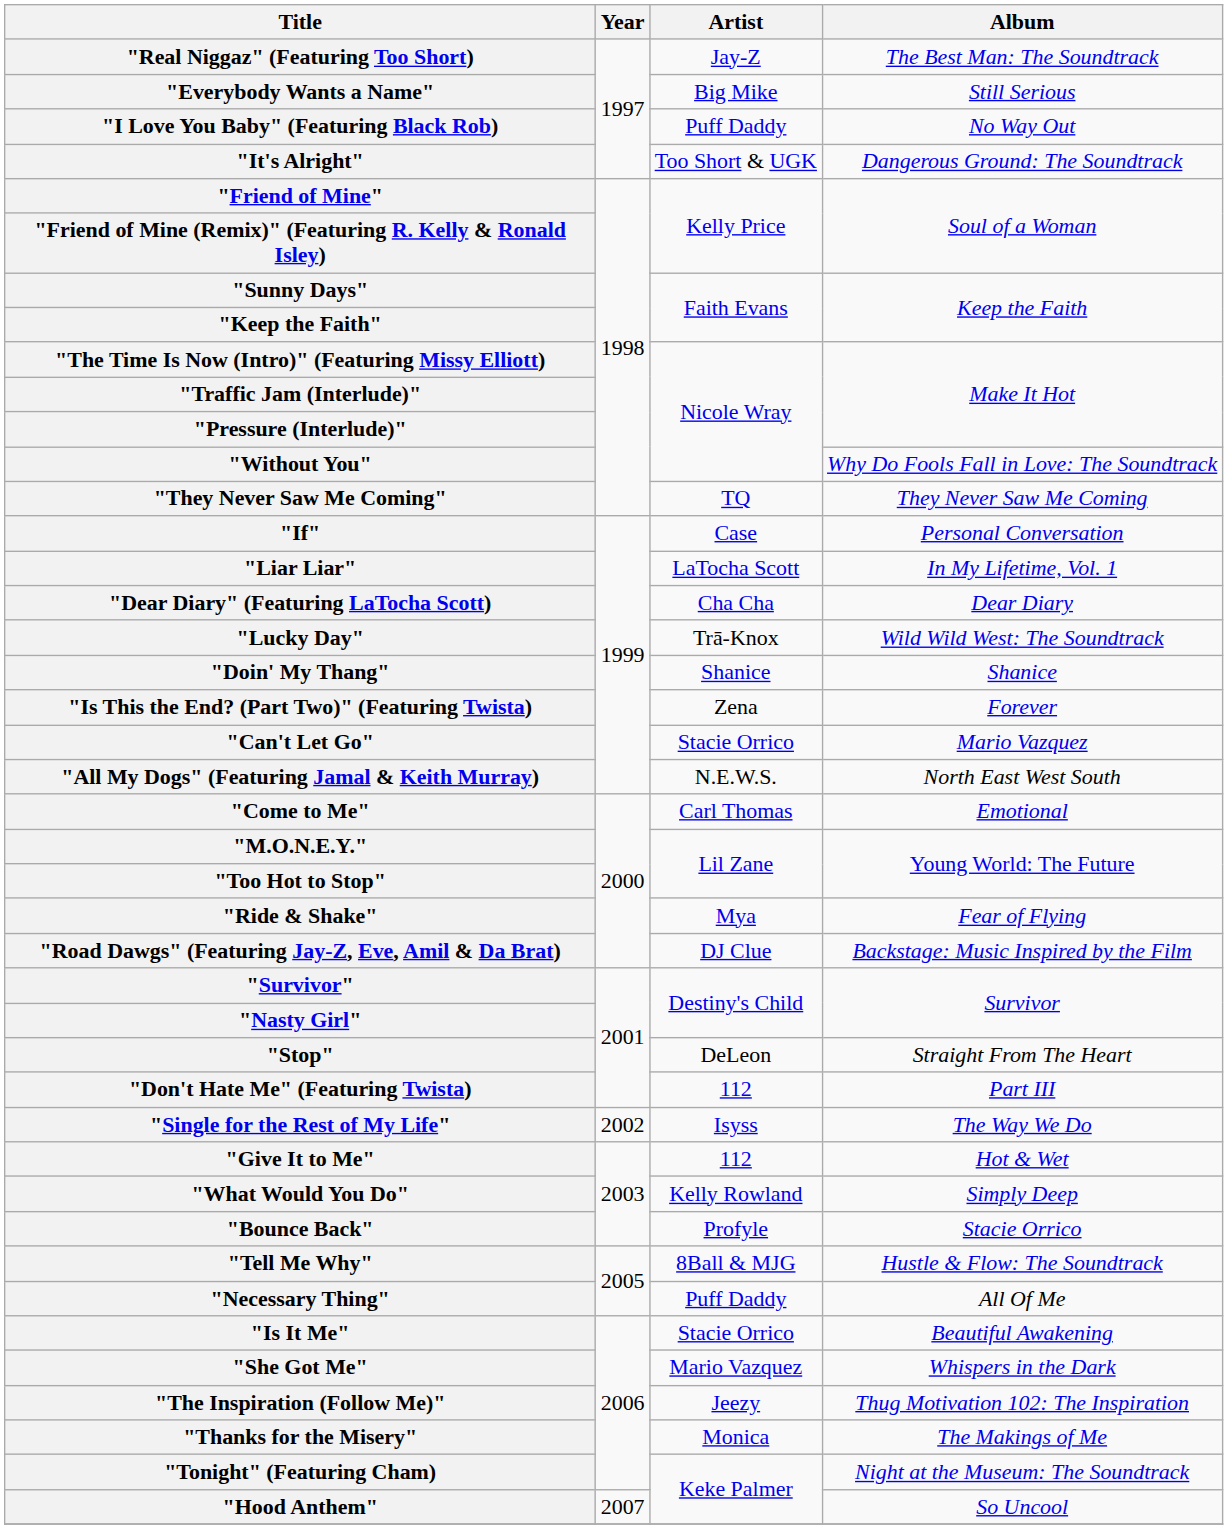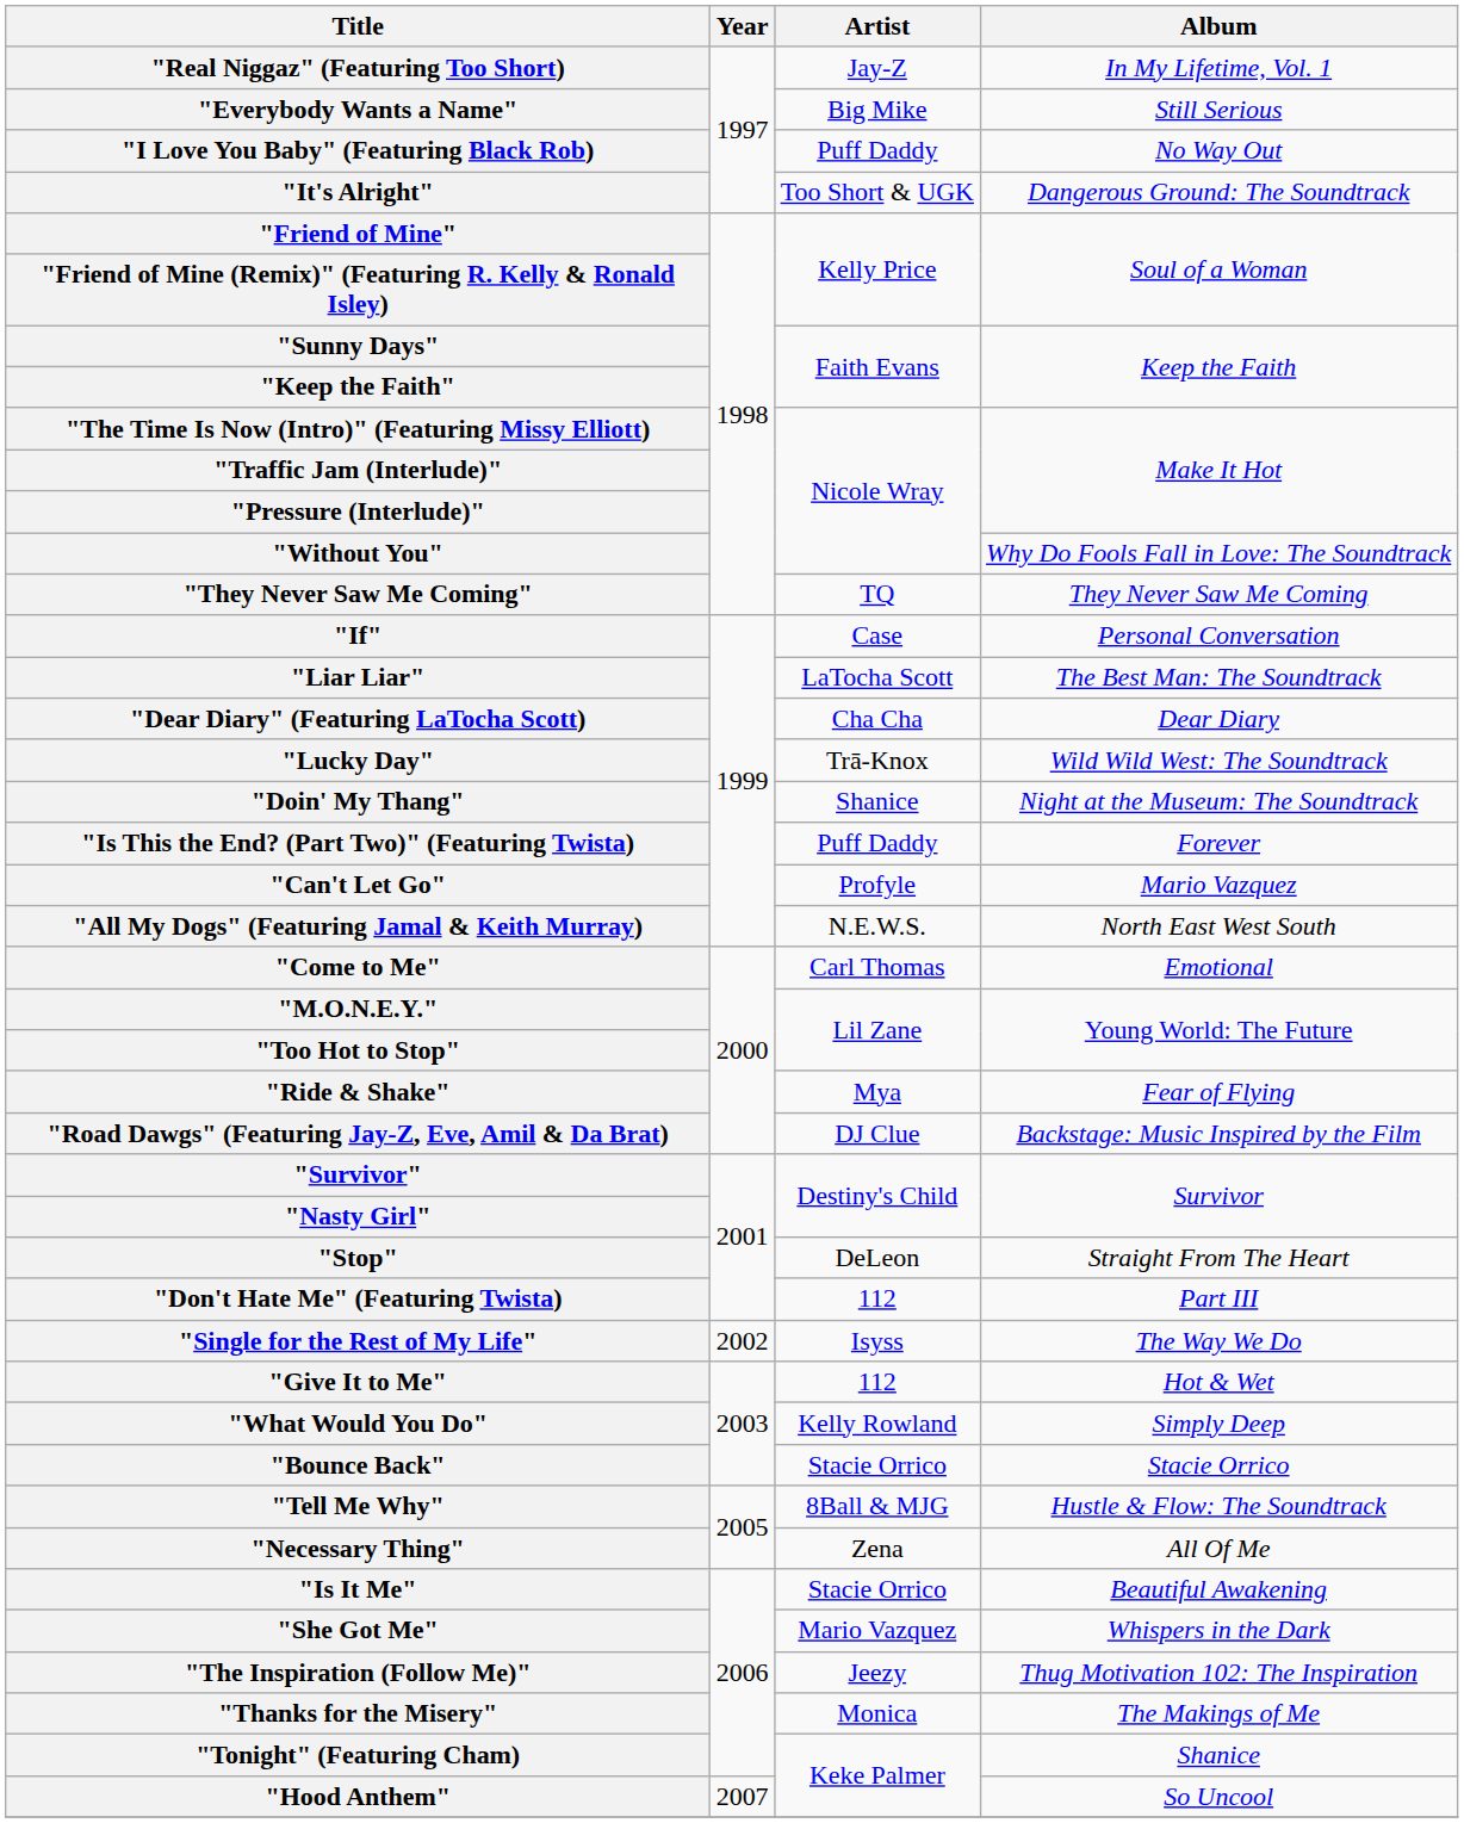 <table class="wikitable plainrowheaders" style="text-align:center;">
 <tr>
 <th scope="col" style="width:26.5em;">Title</th>
 <th scope="col">Year</th>
 <th scope="col">Artist</th>
 <th scope="col">Album</th>
 </tr>
 <tr>
 <th scope="row">"Real Niggaz" (Featuring <a href='#'>Too Short</a>)</th>
 <td rowspan="4">1997</td>
 <td><a href='#'>Jay-Z</a></td>
-<td><em><a href='#'>The Best Man: The Soundtrack</a></em></td>
+<td><em><a href='#'>In My Lifetime, Vol. 1</a></em></td>
 </tr>
 <tr>
 <th scope="row">"Everybody Wants a Name"</th>
 <td><a href='#'>Big Mike</a></td>
 <td><em><a href='#'>Still Serious</a></em></td>
 </tr>
 <tr>
 <th scope="row">"I Love You Baby" (Featuring <a href='#'>Black Rob</a>)</th>
 <td><a href='#'>Puff Daddy</a></td>
 <td><em><a href='#'>No Way Out</a></em></td>
 </tr>
 <tr>
 <th scope="row">"It's Alright"</th>
 <td><a href='#'>Too Short</a> & <a href='#'>UGK</a></td>
 <td><em><a href='#'>Dangerous Ground: The Soundtrack</a></em></td>
 </tr>
 <tr>
 <th scope="row">"<a href='#'>Friend of Mine</a>" </th>
 <td rowspan="9">1998</td>
 <td rowspan="2"><a href='#'>Kelly Price</a></td>
 <td rowspan="2"><em><a href='#'>Soul of a Woman</a></em></td>
 </tr>
 <tr>
 <th scope="row">"Friend of Mine (Remix)" (Featuring <a href='#'>R. Kelly</a> & <a href='#'>Ronald Isley</a>)</th>
 </tr>
 <tr>
 <th scope="row">"Sunny Days"</th>
 <td rowspan="2"><a href='#'>Faith Evans</a></td>
 <td rowspan="2"><em><a href='#'>Keep the Faith</a></em></td>
 </tr>
 <tr>
 <th scope="row">"Keep the Faith"</th>
 </tr>
 <tr>
 <th scope="row">"The Time Is Now (Intro)" (Featuring <a href='#'>Missy Elliott</a>)</th>
 <td rowspan="4"><a href='#'>Nicole Wray</a></td>
 <td rowspan="3"><em><a href='#'>Make It Hot</a></em></td>
 </tr>
 <tr>
 <th scope="row">"Traffic Jam (Interlude)"</th>
 </tr>
 <tr>
 <th scope="row">"Pressure (Interlude)"</th>
 </tr>
 <tr>
 <th scope="row">"Without You"</th>
 <td><em><a href='#'>Why Do Fools Fall in Love: The Soundtrack</a></em></td>
 </tr>
 <tr>
 <th scope="row">"They Never Saw Me Coming"</th>
 <td><a href='#'>TQ</a></td>
 <td><em><a href='#'>They Never Saw Me Coming</a></em></td>
 </tr>
 <tr>
 <th scope="row">"If"</th>
 <td rowspan="8">1999</td>
 <td><a href='#'>Case</a></td>
 <td><em><a href='#'>Personal Conversation</a></em></td>
 </tr>
 <tr>
 <th scope="row">"Liar Liar"</th>
 <td><a href='#'>LaTocha Scott</a></td>
-<td><em><a href='#'>In My Lifetime, Vol. 1</a></em></td>
+<td><em><a href='#'>The Best Man: The Soundtrack</a></em></td>
 </tr>
 <tr>
 <th scope="row">"Dear Diary" (Featuring <a href='#'>LaTocha Scott</a>)</th>
 <td><a href='#'>Cha Cha</a></td>
 <td><em><a href='#'>Dear Diary</a></em></td>
 </tr>
 <tr>
 <th scope="row">"Lucky Day"</th>
 <td>Trā-Knox</td>
 <td><em><a href='#'>Wild Wild West: The Soundtrack</a></em></td>
 </tr>
 <tr>
 <th scope="row">"Doin' My Thang"</th>
 <td><a href='#'>Shanice</a></td>
-<td><em><a href='#'>Shanice</a></em></td>
+<td><em><a href='#'>Night at the Museum: The Soundtrack</a></em></td>
 </tr>
 <tr>
 <th scope="row">"Is This the End? (Part Two)" (Featuring <a href='#'>Twista</a>)</th>
-<td>Zena</td>
+<td><a href='#'>Puff Daddy</a></td>
 <td><em><a href='#'>Forever</a></em></td>
 </tr>
 <tr>
 <th scope="row">"Can't Let Go"</th>
-<td><a href='#'>Stacie Orrico</a></td>
+<td><a href='#'>Profyle</a></td>
 <td><em><a href='#'>Mario Vazquez</a></em></td>
 </tr>
 <tr>
 <th scope="row">"All My Dogs" (Featuring <a href='#'>Jamal</a> & <a href='#'>Keith Murray</a>)</th>
 <td>N.E.W.S.</td>
 <td><em>North East West South</em></td>
 </tr>
 <tr>
 <th scope="row">"Come to Me"</th>
 <td rowspan="5">2000</td>
 <td><a href='#'>Carl Thomas</a></td>
 <td><em><a href='#'>Emotional</a></em></td>
 </tr>
 <tr>
 <th scope="row">"M.O.N.E.Y."</th>
 <td rowspan="2"><a href='#'>Lil Zane</a></td>
 <td rowspan="2"><a href='#'>Young World: The Future</a></td>
 </tr>
 <tr>
 <th scope="row">"Too Hot to Stop"</th>
 </tr>
 <tr>
 <th scope="row">"Ride & Shake"</th>
 <td><a href='#'>Mya</a></td>
 <td><em><a href='#'>Fear of Flying</a></em></td>
 </tr>
 <tr>
 <th scope="row">"Road Dawgs" (Featuring <a href='#'>Jay-Z</a>, <a href='#'>Eve</a>, <a href='#'>Amil</a> & <a href='#'>Da Brat</a>)</th>
 <td><a href='#'>DJ Clue</a></td>
 <td><em><a href='#'>Backstage: Music Inspired by the Film</a></em></td>
 </tr>
 <tr>
 <th scope="row">"<a href='#'>Survivor</a>" </th>
 <td rowspan="4">2001</td>
 <td rowspan="2"><a href='#'>Destiny's Child</a></td>
 <td rowspan="2"><em><a href='#'>Survivor</a></em></td>
 </tr>
 <tr>
 <th scope="row">"<a href='#'>Nasty Girl</a>"</th>
 </tr>
 <tr>
 <th scope="row">"Stop"</th>
 <td>DeLeon</td>
 <td><em>Straight From The Heart</em></td>
 </tr>
 <tr>
 <th scope="row">"Don't Hate Me" (Featuring <a href='#'>Twista</a>)</th>
 <td><a href='#'>112</a></td>
 <td><em><a href='#'>Part III</a></em></td>
 </tr>
 <tr>
 <th scope="row">"<a href='#'>Single for the Rest of My Life</a>"</th>
 <td>2002</td>
 <td><a href='#'>Isyss</a></td>
 <td><em><a href='#'>The Way We Do</a></em></td>
 </tr>
 <tr>
 <th scope="row">"Give It to Me"</th>
 <td rowspan="3">2003</td>
 <td><a href='#'>112</a></td>
 <td><em><a href='#'>Hot & Wet</a></em></td>
 </tr>
 <tr>
 <th scope="row">"What Would You Do"</th>
 <td><a href='#'>Kelly Rowland</a></td>
 <td><em><a href='#'>Simply Deep</a></em></td>
 </tr>
 <tr>
 <th scope="row">"Bounce Back"</th>
-<td><a href='#'>Profyle</a></td>
+<td><a href='#'>Stacie Orrico</a></td>
 <td><em><a href='#'>Stacie Orrico</a></em></td>
 </tr>
 <tr>
 <th scope="row">"Tell Me Why"</th>
 <td rowspan="2">2005</td>
 <td><a href='#'>8Ball & MJG</a></td>
 <td><em><a href='#'>Hustle & Flow: The Soundtrack</a></em></td>
 </tr>
 <tr>
 <th scope="row">"Necessary Thing"</th>
-<td><a href='#'>Puff Daddy</a></td>
+<td>Zena</td>
 <td><em>All Of Me</em></td>
 </tr>
 <tr>
 <th scope="row">"Is It Me"</th>
 <td rowspan="5">2006</td>
 <td><a href='#'>Stacie Orrico</a></td>
 <td><em><a href='#'>Beautiful Awakening</a></em></td>
 </tr>
 <tr>
 <th scope="row">"She Got Me"</th>
 <td><a href='#'>Mario Vazquez</a></td>
 <td><em><a href='#'>Whispers in the Dark</a></em></td>
 </tr>
 <tr>
 <th scope="row">"The Inspiration (Follow Me)"</th>
 <td><a href='#'>Jeezy</a></td>
 <td><em><a href='#'>Thug Motivation 102: The Inspiration</a></em></td>
 </tr>
 <tr>
 <th scope="row">"Thanks for the Misery"</th>
 <td><a href='#'>Monica</a></td>
 <td><em><a href='#'>The Makings of Me</a></em></td>
 </tr>
 <tr>
 <th scope="row">"Tonight" (Featuring Cham)</th>
 <td rowspan="2"><a href='#'>Keke Palmer</a></td>
-<td><em><a href='#'>Night at the Museum: The Soundtrack</a></em></td>
+<td><em><a href='#'>Shanice</a></em></td>
 </tr>
 <tr>
 <th scope="row">"Hood Anthem"</th>
 <td>2007</td>
 <td><em><a href='#'>So Uncool</a></em></td>
 </tr>
 <tr>
 </tr>
 </table>
